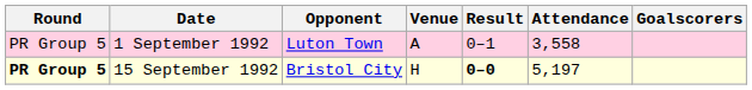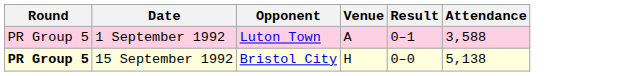 <table class="wikitable">
 <tr>
 <th>Round</th>
 <th>Date</th>
 <th>Opponent</th>
 <th>Venue</th>
 <th>Result</th>
 <th>Attendance</th>
-<th>Goalscorers</th>
 </tr>
 <tr style="background-color: #ffd0e3;">
 <td>PR Group 5</td>
 <td>1 September 1992</td>
 <td><a href='#'>Luton Town</a></td>
 <td>A</td>
 <td>0–1</td>
-<td>3,558</td>
-<td></td>
+<td>3,588</td>
 </tr>
 <tr style="background-color: #ffffdd;">
 <td><strong>PR Group 5</strong></td>
 <td>15 September 1992</td>
 <td><a href='#'>Bristol City</a></td>
 <td>H</td>
-<td><strong>0–0</strong></td>
-<td>5,197</td>
-<td></td>
+<td>0–0</td>
+<td>5,138</td>
 </tr>
 </table>
